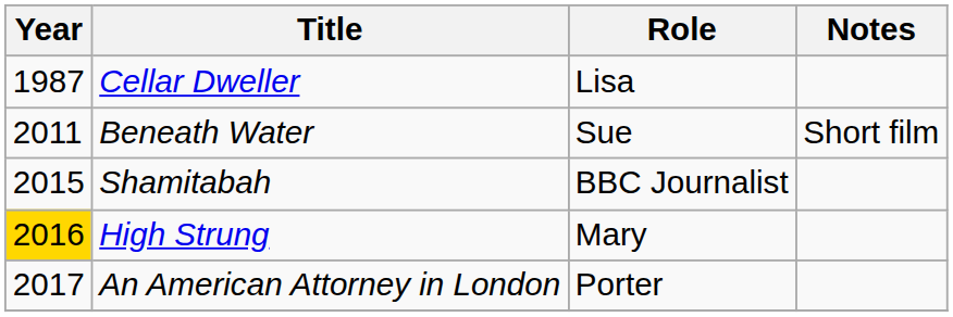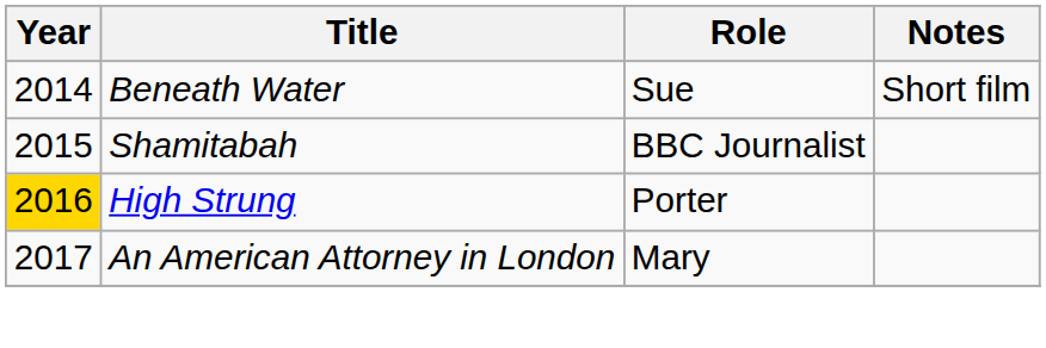 <table class="wikitable sortable">
 <tr>
 <th>Year</th>
 <th>Title</th>
 <th>Role</th>
 <th class="unsortable">Notes</th>
 </tr>
 <tr>
-<td>1987</td>
-<td><em><a href='#'>Cellar Dweller</a></em></td>
-<td>Lisa</td>
-<td></td>
-</tr>
-<tr>
-<td>2011</td>
+<td>2014</td>
 <td><em>Beneath Water</em></td>
 <td>Sue</td>
 <td>Short film</td>
 </tr>
 <tr>
 <td>2015</td>
 <td><em>Shamitabah</em></td>
 <td>BBC Journalist</td>
 <td></td>
 </tr>
 <tr>
 <td style="background: gold;">2016</td>
 <td><em><a href='#'>High Strung</a></em></td>
-<td>Mary</td>
+<td>Porter</td>
 <td></td>
 </tr>
 <tr>
 <td>2017</td>
 <td><em>An American Attorney in London</em></td>
-<td>Porter</td>
+<td>Mary</td>
 <td></td>
 </tr>
 <tr>
 </tr>
 </table>
